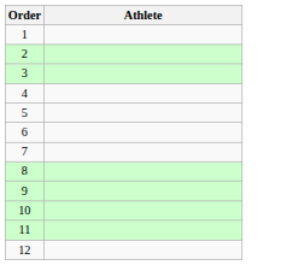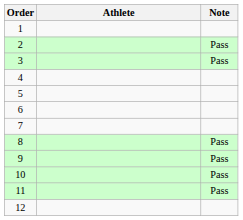 <table class=wikitable style="text-align:center">
 <tr>
 <th width=40>Order</th>
 <th width=250>Athlete</th>
+<th width=50>Note</th>
 </tr>
 <tr>
 <td>1</td>
 <td align=left></td>
+<td></td>
 </tr>
 <tr bgcolor="ccffcc">
 <td>2</td>
 <td align=left></td>
+<td>Pass</td>
 </tr>
 <tr bgcolor="ccffcc">
 <td>3</td>
 <td align=left></td>
+<td>Pass</td>
 </tr>
 <tr>
 <td>4</td>
 <td align=left></td>
+<td></td>
 </tr>
 <tr>
 <td>5</td>
 <td align=left></td>
+<td></td>
 </tr>
 <tr>
 <td>6</td>
 <td align=left></td>
+<td></td>
 </tr>
 <tr>
 <td>7</td>
 <td align=left></td>
+<td></td>
 </tr>
 <tr bgcolor="ccffcc">
 <td>8</td>
 <td align=left></td>
+<td>Pass</td>
 </tr>
 <tr bgcolor="ccffcc">
 <td>9</td>
 <td align=left></td>
+<td>Pass</td>
 </tr>
 <tr bgcolor="ccffcc">
 <td>10</td>
 <td align=left></td>
+<td>Pass</td>
 </tr>
 <tr bgcolor="ccffcc">
 <td>11</td>
 <td align=left></td>
+<td>Pass</td>
 </tr>
 <tr>
 <td>12</td>
 <td align=left></td>
+<td></td>
 </tr>
 </table>
